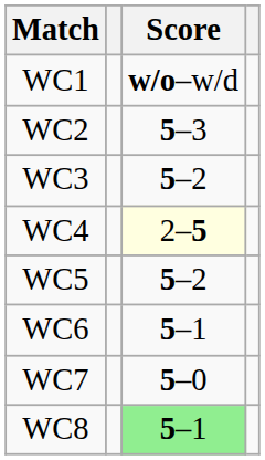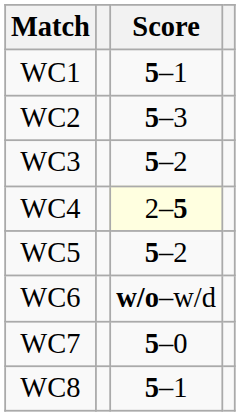 <table class="wikitable" style="font-size: 100%; margin: 1em auto 1em auto;">
 <tr>
 <th>Match</th>
 <th></th>
 <th>Score</th>
 <th></th>
 </tr>
 <tr>
 <td align="center">WC1</td>
 <td><strong></strong></td>
-<td align="center"><strong>w/o</strong>–w/d</td>
+<td align="center"><strong>5</strong>–1</td>
 <td></td>
 </tr>
 <tr>
 <td align="center">WC2</td>
 <td><strong></strong></td>
 <td align="center"><strong>5</strong>–3</td>
 <td></td>
 </tr>
 <tr>
 <td align="center">WC3</td>
 <td><strong></strong></td>
 <td align="center"><strong>5</strong>–2</td>
 <td></td>
 </tr>
 <tr>
 <td align="center">WC4</td>
 <td></td>
 <td align="center" style="background: lightyellow;">2–<strong>5</strong></td>
 <td><strong></strong></td>
 </tr>
 <tr>
 <td align="center">WC5</td>
 <td><strong></strong></td>
 <td align="center"><strong>5</strong>–2</td>
 <td></td>
 </tr>
 <tr>
 <td align="center">WC6</td>
 <td><strong></strong></td>
-<td align="center"><strong>5</strong>–1</td>
+<td align="center"><strong>w/o</strong>–w/d</td>
 <td></td>
 </tr>
 <tr>
 <td align="center">WC7</td>
 <td><strong></strong></td>
 <td align="center"><strong>5</strong>–0</td>
 <td></td>
 </tr>
 <tr>
 <td align="center">WC8</td>
 <td><strong></strong></td>
-<td align="center" style="background: lightgreen;"><strong>5</strong>–1</td>
+<td align="center"><strong>5</strong>–1</td>
 <td></td>
 </tr>
 </table>
